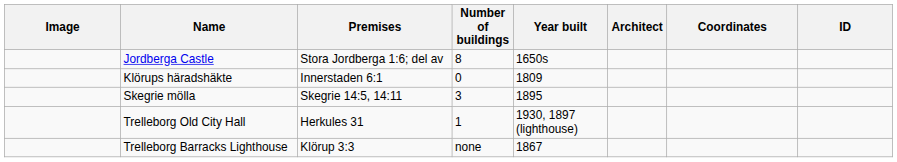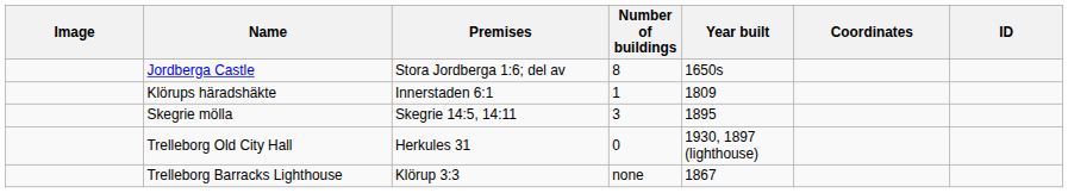 <table class="wikitable" width="95%">
 <tr>
 <th width="150">Image</th>
 <th>Name</th>
 <th>Premises</th>
 <th width="75">Number of<br>buildings</th>
 <th width="120">Year built</th>
-<th>Architect</th>
 <th width="170">Coordinates</th>
 <th width="120">ID</th>
 </tr>
 <tr>
 <td></td>
 <td><a href='#'>Jordberga Castle</a></td>
 <td>Stora Jordberga 1:6; del av</td>
 <td>8</td>
 <td>1650s</td>
 <td></td>
 <td></td>
-<td></td>
 </tr>
 <tr>
 <td></td>
 <td>Klörups häradshäkte</td>
 <td>Innerstaden 6:1</td>
-<td>0</td>
+<td>1</td>
 <td>1809</td>
-<td></td>
 <td></td>
 <td></td>
 </tr>
 <tr>
 <td></td>
 <td>Skegrie mölla</td>
 <td>Skegrie 14:5, 14:11</td>
 <td>3</td>
 <td>1895</td>
 <td></td>
 <td></td>
-<td></td>
 </tr>
 <tr>
 <td></td>
 <td>Trelleborg Old City Hall</td>
 <td>Herkules 31</td>
-<td>1</td>
+<td>0</td>
 <td>1930, 1897 (lighthouse)</td>
-<td></td>
 <td></td>
 <td></td>
 </tr>
 <tr>
 <td></td>
 <td>Trelleborg Barracks Lighthouse</td>
 <td>Klörup 3:3</td>
 <td>none</td>
 <td>1867</td>
 <td></td>
 <td></td>
-<td></td>
 </tr>
 </table>
